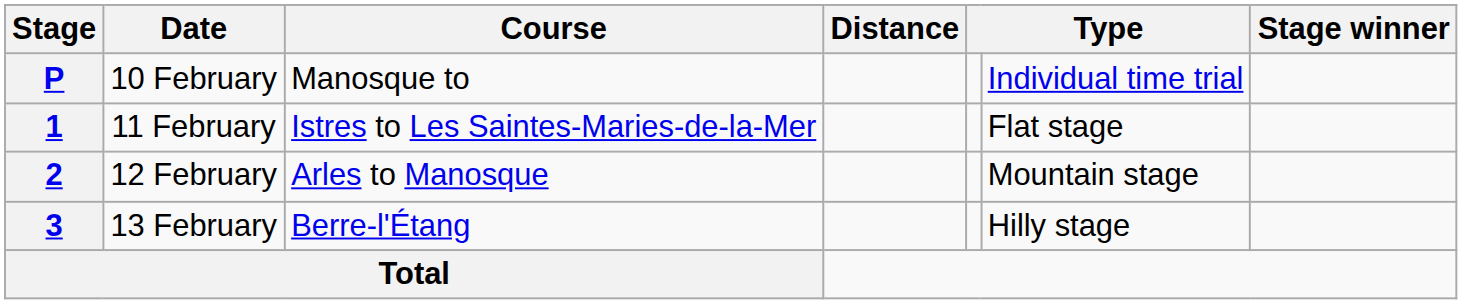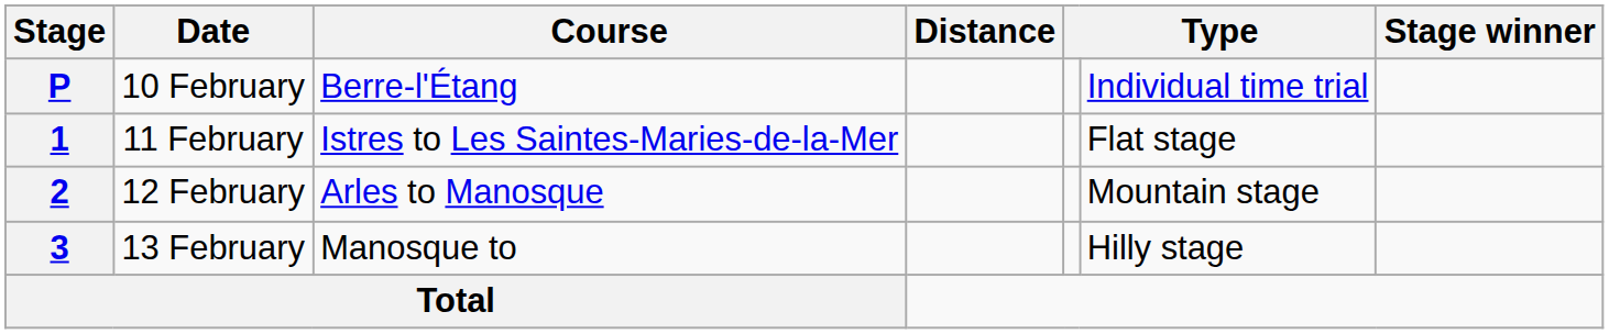 <table class="wikitable">
 <tr>
 <th scope="col">Stage</th>
 <th scope="col">Date</th>
 <th scope="col">Course</th>
 <th scope="col">Distance</th>
 <th scope="col" colspan="2">Type</th>
 <th scope="col">Stage winner</th>
 </tr>
 <tr>
 <th scope="row"><a href='#'>P</a></th>
 <td style="text-align:center;">10 February</td>
-<td>Manosque to </td>
+<td><a href='#'>Berre-l'Étang</a></td>
 <td style="text-align:center;"></td>
 <td></td>
 <td><a href='#'>Individual time trial</a></td>
 <td></td>
 </tr>
 <tr>
 <th scope="row"><a href='#'>1</a></th>
 <td style="text-align:center;">11 February</td>
 <td><a href='#'>Istres</a> to <a href='#'>Les Saintes-Maries-de-la-Mer</a></td>
 <td style="text-align:center;"></td>
 <td></td>
 <td>Flat stage</td>
 <td></td>
 </tr>
 <tr>
 <th scope="row"><a href='#'>2</a></th>
 <td style="text-align:center;">12 February</td>
 <td><a href='#'>Arles</a> to <a href='#'>Manosque</a></td>
 <td style="text-align:center;"></td>
 <td></td>
 <td>Mountain stage</td>
 <td></td>
 </tr>
 <tr>
 <th scope="row"><a href='#'>3</a></th>
 <td style="text-align:center;">13 February</td>
-<td><a href='#'>Berre-l'Étang</a></td>
+<td>Manosque to </td>
 <td style="text-align:center;"></td>
 <td></td>
 <td>Hilly stage</td>
 <td></td>
 </tr>
 <tr>
 <th colspan="3">Total</th>
 <td colspan="4" style="text-align:center;"></td>
 </tr>
 </table>
